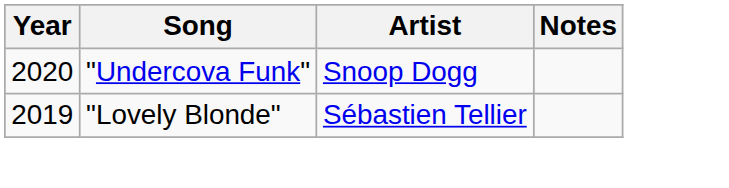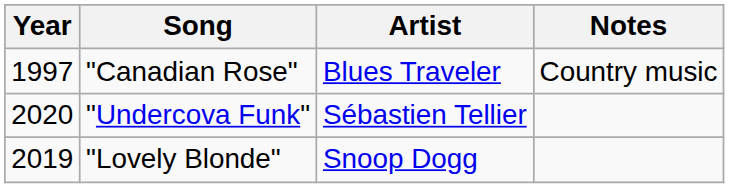 <table class="wikitable">
 <tr>
 <th>Year</th>
 <th>Song</th>
 <th>Artist</th>
 <th>Notes</th>
 </tr>
 <tr>
+<td>1997</td>
+<td>"Canadian Rose"</td>
+<td><a href='#'>Blues Traveler</a></td>
+<td>Country music</td>
+</tr>
+<tr>
 <td>2020</td>
 <td>"<a href='#'>Undercova Funk</a>"</td>
-<td><a href='#'>Snoop Dogg</a></td>
+<td><a href='#'>Sébastien Tellier</a></td>
 <td></td>
 </tr>
 <tr>
 <td>2019</td>
 <td>"Lovely Blonde"</td>
-<td><a href='#'>Sébastien Tellier</a></td>
+<td><a href='#'>Snoop Dogg</a></td>
 <td></td>
 </tr>
 </table>
